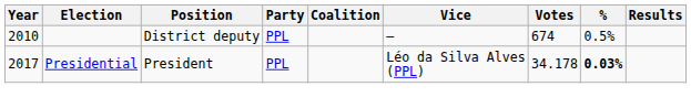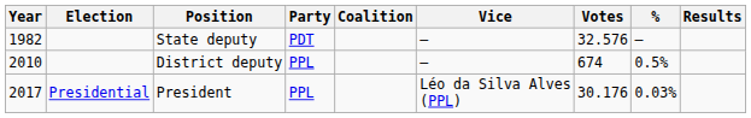 <table class="wikitable">
 <tr>
 <th>Year</th>
 <th>Election</th>
 <th>Position</th>
 <th>Party</th>
 <th>Coalition</th>
 <th>Vice</th>
 <th>Votes</th>
 <th>%</th>
 <th>Results</th>
+</tr>
+<tr>
+<td>1982</td>
+<td></td>
+<td>State deputy</td>
+<td><a href='#'>PDT</a></td>
+<td></td>
+<td>—</td>
+<td>32.576</td>
+<td>–</td>
+<td></td>
 </tr>
 <tr>
 <td>2010</td>
 <td></td>
 <td>District deputy</td>
 <td><a href='#'>PPL</a></td>
 <td></td>
 <td>—</td>
 <td>674</td>
 <td>0.5%</td>
 <td> <br></td>
 </tr>
 <tr>
 <td>2017</td>
 <td><a href='#'>Presidential</a></td>
 <td>President</td>
 <td><a href='#'>PPL</a></td>
 <td></td>
 <td>Léo da Silva Alves <br>(<a href='#'>PPL</a>)</td>
-<td>34.178</td>
-<td><strong>0.03%</strong></td>
+<td>30.176</td>
+<td>0.03%</td>
 <td><br></td>
 </tr>
 </table>
